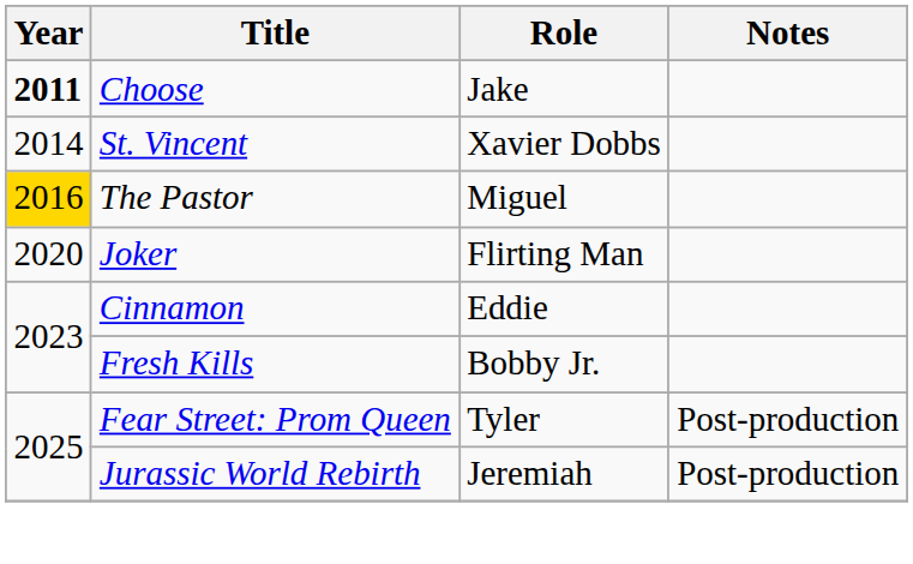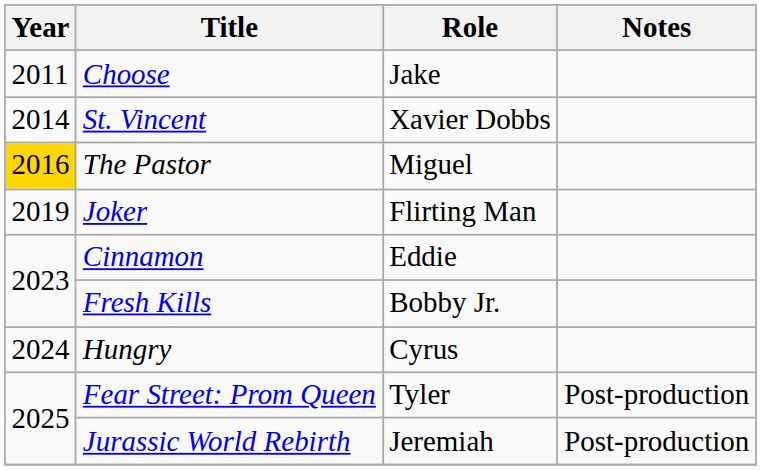 <table class="wikitable sortable">
 <tr>
 <th>Year</th>
 <th>Title</th>
 <th>Role</th>
 <th class="unsortable">Notes</th>
 </tr>
 <tr>
-<td><strong>2011</strong></td>
+<td>2011</td>
 <td><em><a href='#'>Choose</a></em></td>
 <td>Jake</td>
 <td></td>
 </tr>
 <tr>
 <td>2014</td>
 <td><em><a href='#'>St. Vincent</a></em></td>
 <td>Xavier Dobbs</td>
 <td></td>
 </tr>
 <tr>
 <td style="background: gold;">2016</td>
 <td><em>The Pastor</em></td>
 <td>Miguel</td>
 <td></td>
 </tr>
 <tr>
-<td>2020</td>
+<td>2019</td>
 <td><em><a href='#'>Joker</a></em></td>
 <td>Flirting Man</td>
 <td></td>
 </tr>
 <tr>
 <td rowspan="2">2023</td>
 <td><em><a href='#'>Cinnamon</a></em></td>
 <td>Eddie</td>
 <td></td>
 </tr>
 <tr>
 <td><em><a href='#'>Fresh Kills</a></em></td>
 <td>Bobby Jr.</td>
 <td></td>
 </tr>
 <tr>
+<td>2024</td>
+<td><em>Hungry</em></td>
+<td>Cyrus</td>
+<td></td>
+</tr>
+<tr>
 <td rowspan="2">2025</td>
 <td><em><a href='#'>Fear Street: Prom Queen</a></em></td>
 <td>Tyler</td>
 <td>Post-production</td>
 </tr>
 <tr>
 <td><em><a href='#'>Jurassic World Rebirth</a></em></td>
 <td>Jeremiah</td>
 <td>Post-production</td>
 </tr>
 <tr>
 </tr>
 </table>
